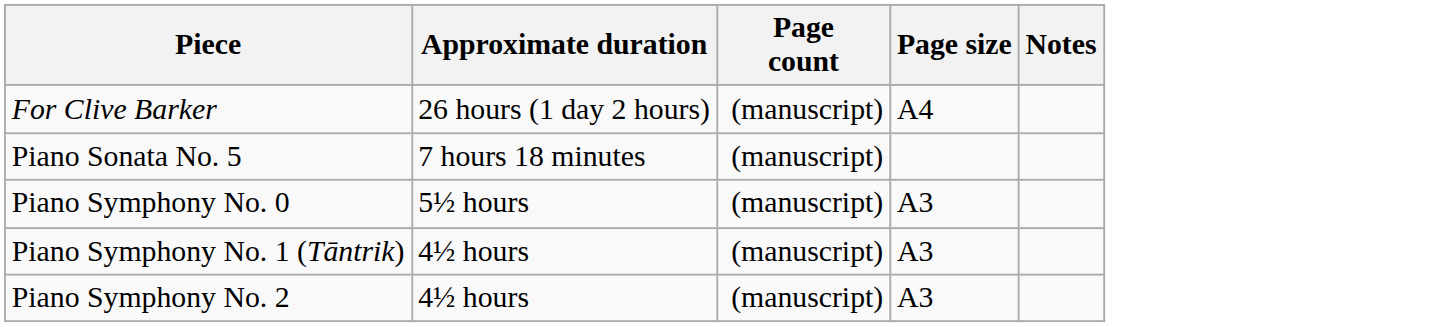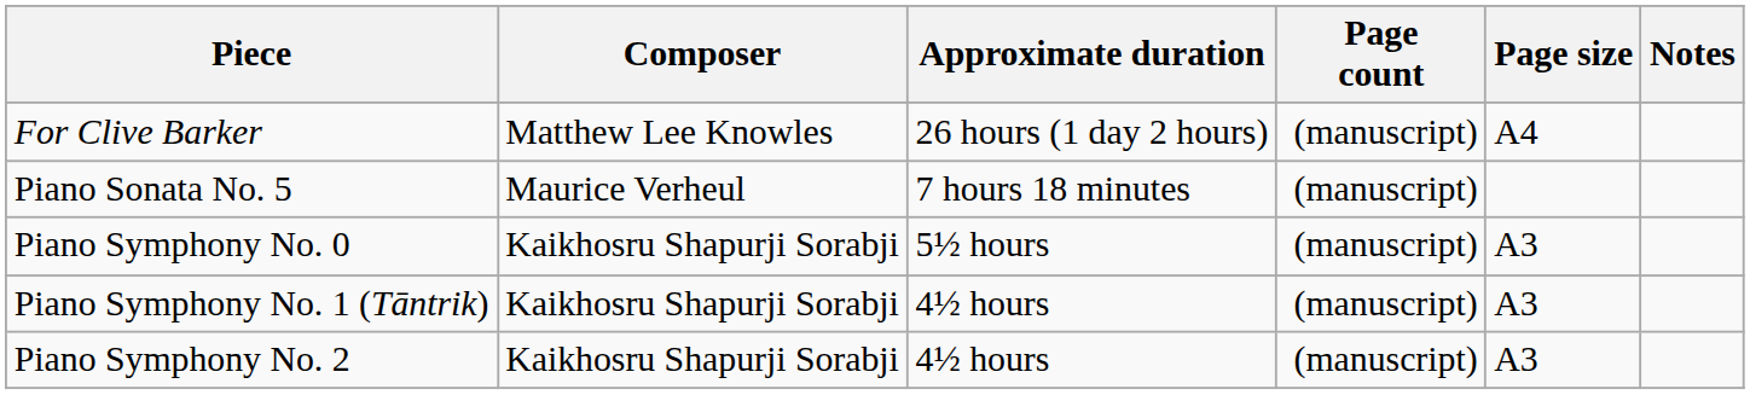 <table class="wikitable sortable">
 <tr>
 <th scope="col">Piece</th>
+<th scope="col">Composer</th>
 <th scope="col">Approximate duration</th>
 <th scope="col" data-sort-type="number">Page<br>count</th>
 <th scope="col" class="unsortable">Page size</th>
 <th scope="col" class="unsortable">Notes</th>
 </tr>
 <tr>
 <td><em>For Clive Barker</em></td>
+<td>Matthew Lee Knowles</td>
 <td>26 hours (1 day 2 hours)</td>
 <td> (manuscript)</td>
 <td>A4</td>
 <td></td>
 </tr>
 <tr>
 <td>Piano Sonata No. 5</td>
+<td>Maurice Verheul</td>
 <td>7 hours 18 minutes</td>
 <td> (manuscript)</td>
 <td></td>
 <td></td>
 </tr>
 <tr>
 <td>Piano Symphony No. 0</td>
+<td>Kaikhosru Shapurji Sorabji</td>
 <td>5½ hours</td>
 <td> (manuscript)</td>
 <td>A3</td>
 <td></td>
 </tr>
 <tr>
 <td>Piano Symphony No. 1 (<em>Tāntrik</em>)</td>
+<td>Kaikhosru Shapurji Sorabji</td>
 <td>4½ hours</td>
 <td> (manuscript)</td>
 <td>A3</td>
 <td></td>
 </tr>
 <tr>
 <td>Piano Symphony No. 2</td>
+<td>Kaikhosru Shapurji Sorabji</td>
 <td>4½ hours</td>
 <td> (manuscript)</td>
 <td>A3</td>
 <td></td>
 </tr>
 </table>
